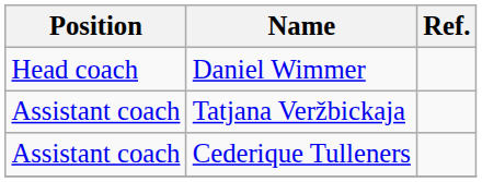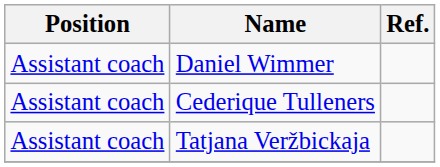 <table class="wikitable">
 <tr>
 <th>Position</th>
 <th>Name</th>
 <th>Ref.</th>
 </tr>
 <tr>
-<td><a href='#'>Head coach</a></td>
+<td><a href='#'>Assistant coach</a></td>
 <td><a href='#'>Daniel Wimmer</a></td>
+<td></td>
+</tr>
+<tr>
+<td><a href='#'>Assistant coach</a></td>
+<td><a href='#'>Cederique Tulleners</a></td>
 <td></td>
 </tr>
 <tr>
 <td><a href='#'>Assistant coach</a></td>
 <td><a href='#'>Tatjana Veržbickaja</a></td>
 <td></td>
 </tr>
 <tr>
-<td><a href='#'>Assistant coach</a></td>
-<td><a href='#'>Cederique Tulleners</a></td>
-<td></td>
-</tr>
-<tr>
 </tr>
 </table>
